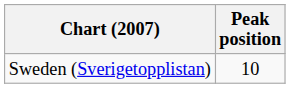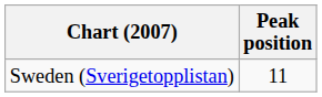 <table class="wikitable">
 <tr>
 <th>Chart (2007)</th>
 <th>Peak<br>position</th>
 </tr>
 <tr>
 <td>Sweden (<a href='#'>Sverigetopplistan</a>)</td>
-<td align="center">10</td>
+<td align="center">11</td>
 </tr>
 </table>
